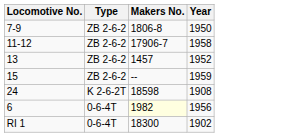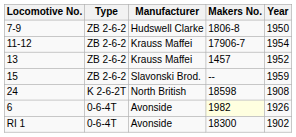 <table class="wikitable">
 <tr>
 <th>Locomotive No.</th>
 <th>Type</th>
+<th>Manufacturer</th>
 <th>Makers No.</th>
 <th>Year</th>
 </tr>
 <tr>
 <td>7-9</td>
 <td>ZB 2-6-2</td>
+<td>Hudswell Clarke</td>
 <td>1806-8</td>
 <td>1950</td>
 </tr>
 <tr>
 <td>11-12</td>
 <td>ZB 2-6-2</td>
+<td>Krauss Maffei</td>
 <td>17906-7</td>
-<td>1958</td>
+<td>1954</td>
 </tr>
 <tr>
 <td>13</td>
 <td>ZB 2-6-2</td>
+<td>Krauss Maffei</td>
 <td>1457</td>
 <td>1952</td>
 </tr>
 <tr>
 <td>15</td>
 <td>ZB 2-6-2</td>
+<td>Slavonski Brod.</td>
 <td>--</td>
 <td>1959</td>
 </tr>
 <tr>
 <td>24</td>
 <td>K 2-6-2T</td>
+<td>North British</td>
 <td>18598</td>
 <td>1908</td>
 </tr>
 <tr>
 <td>6</td>
 <td>0-6-4T</td>
+<td>Avonside</td>
 <td style="background: lightyellow;">1982</td>
-<td>1956</td>
+<td>1926</td>
 </tr>
 <tr>
 <td>RI 1</td>
 <td>0-6-4T</td>
+<td>Avonside</td>
 <td>18300</td>
 <td>1902</td>
 </tr>
 </table>
